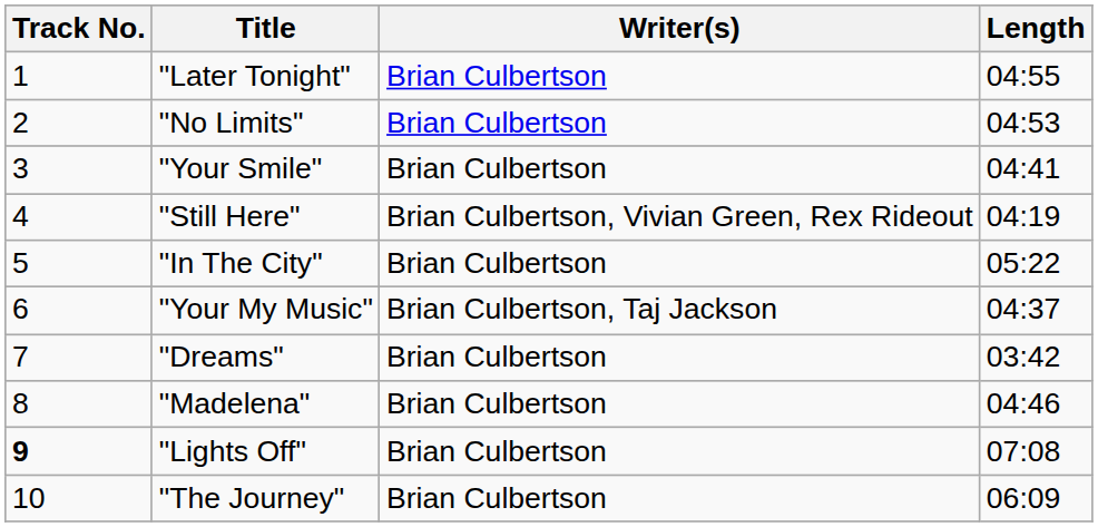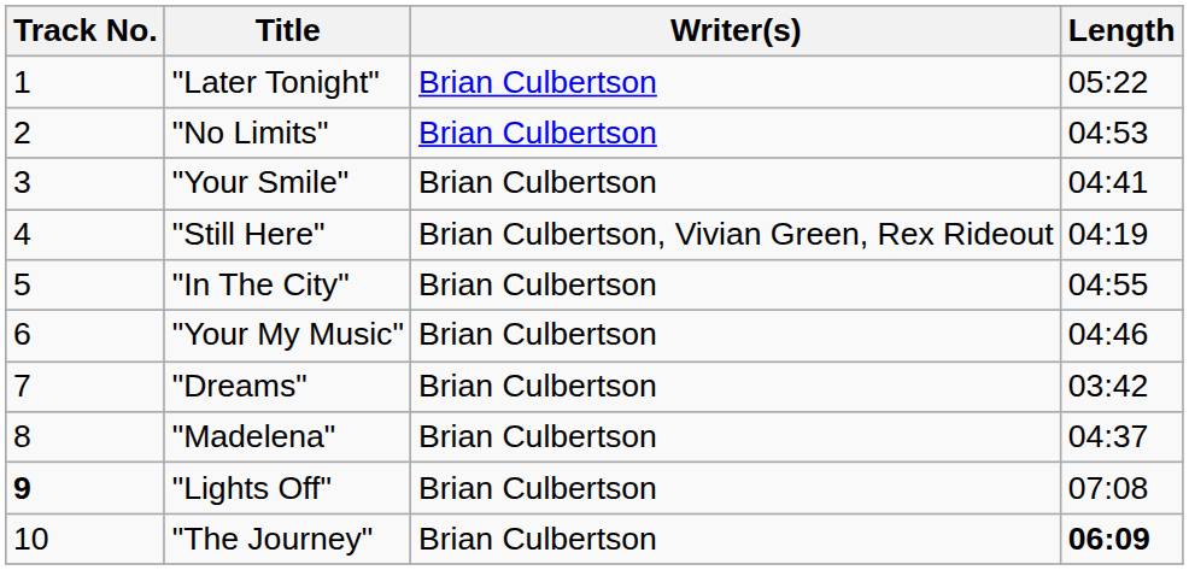 <table class="wikitable">
 <tr>
 <th>Track No.</th>
 <th>Title</th>
 <th>Writer(s)</th>
 <th>Length</th>
 </tr>
 <tr>
 <td>1</td>
 <td>"Later Tonight"</td>
 <td><a href='#'>Brian Culbertson</a></td>
-<td>04:55</td>
+<td>05:22</td>
 </tr>
 <tr>
 <td>2</td>
 <td>"No Limits"</td>
 <td><a href='#'>Brian Culbertson</a></td>
 <td>04:53</td>
 </tr>
 <tr>
 <td>3</td>
 <td>"Your Smile"</td>
 <td>Brian Culbertson</td>
 <td>04:41</td>
 </tr>
 <tr>
 <td>4</td>
 <td>"Still Here"</td>
 <td>Brian Culbertson, Vivian Green, Rex Rideout</td>
 <td>04:19</td>
 </tr>
 <tr>
 <td>5</td>
 <td>"In The City"</td>
 <td>Brian Culbertson</td>
-<td>05:22</td>
+<td>04:55</td>
 </tr>
 <tr>
 <td>6</td>
 <td>"Your My Music"</td>
-<td>Brian Culbertson, Taj Jackson</td>
-<td>04:37</td>
+<td>Brian Culbertson</td>
+<td>04:46</td>
 </tr>
 <tr>
 <td>7</td>
 <td>"Dreams"</td>
 <td>Brian Culbertson</td>
 <td>03:42</td>
 </tr>
 <tr>
 <td>8</td>
 <td>"Madelena"</td>
 <td>Brian Culbertson</td>
-<td>04:46</td>
+<td>04:37</td>
 </tr>
 <tr>
 <td><strong>9</strong></td>
 <td>"Lights Off"</td>
 <td>Brian Culbertson</td>
 <td>07:08</td>
 </tr>
 <tr>
 <td>10</td>
 <td>"The Journey"</td>
 <td>Brian Culbertson</td>
-<td>06:09</td>
+<td><strong>06:09</strong></td>
 </tr>
 </table>
